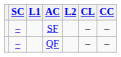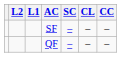 <table class="wikitable" style="text-align:center;">
 <tr>
 <th></th>
-<th><a href='#'>SC</a></th>
+<th><a href='#'>L2</a></th>
 <th><a href='#'>L1</a></th>
 <th><a href='#'>AC</a></th>
-<th><a href='#'>L2</a></th>
+<th><a href='#'>SC</a></th>
 <th><a href='#'>CL</a></th>
 <th><a href='#'>CC</a></th>
 </tr>
 <tr>
 <td></td>
-<td><a href='#'>–</a></td>
+<td></td>
 <td></td>
 <td><a href='#'>SF</a></td>
-<td></td>
+<td><a href='#'>–</a></td>
 <td>–</td>
 <td>–</td>
 </tr>
 <tr>
 <td></td>
-<td><a href='#'>–</a></td>
+<td></td>
 <td><a href='#'></a></td>
 <td><a href='#'>QF</a></td>
-<td></td>
+<td><a href='#'>–</a></td>
 <td>–</td>
 <td>–</td>
 </tr>
 </table>
